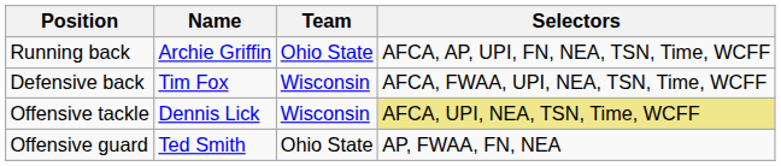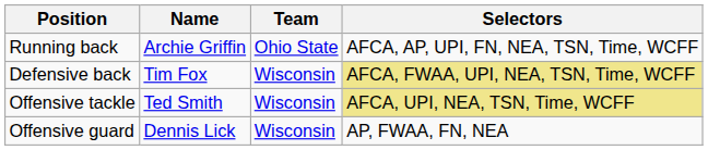 <table class="wikitable" style="font-size: 90%">
 <tr>
 <th>Position</th>
 <th>Name</th>
 <th>Team</th>
 <th>Selectors</th>
 </tr>
 <tr>
 <td>Running back</td>
 <td><a href='#'>Archie Griffin</a></td>
 <td><a href='#'>Ohio State</a></td>
 <td>AFCA, AP, UPI, FN, NEA, TSN, Time, WCFF</td>
 </tr>
 <tr>
 <td>Defensive back</td>
 <td><a href='#'>Tim Fox</a></td>
 <td><a href='#'>Wisconsin</a></td>
-<td>AFCA, FWAA, UPI, NEA, TSN, Time, WCFF</td>
+<td style="background: khaki;">AFCA, FWAA, UPI, NEA, TSN, Time, WCFF</td>
 </tr>
 <tr>
 <td>Offensive tackle</td>
-<td><a href='#'>Dennis Lick</a></td>
+<td><a href='#'>Ted Smith</a></td>
 <td><a href='#'>Wisconsin</a></td>
 <td style="background: khaki;">AFCA, UPI, NEA, TSN, Time, WCFF</td>
 </tr>
 <tr>
 <td>Offensive guard</td>
-<td><a href='#'>Ted Smith</a></td>
-<td>Ohio State</td>
+<td><a href='#'>Dennis Lick</a></td>
+<td><a href='#'>Wisconsin</a></td>
 <td>AP, FWAA, FN, NEA</td>
 </tr>
 </table>
